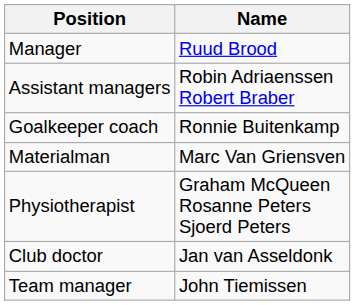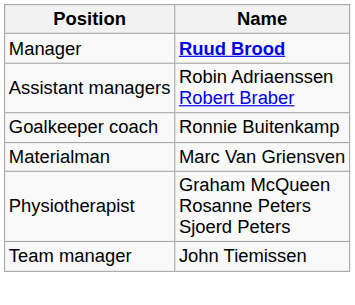 <table class="wikitable">
 <tr>
 <th>Position</th>
 <th>Name</th>
 </tr>
 <tr>
 <td>Manager</td>
-<td> <a href='#'>Ruud Brood</a></td>
+<td><strong> <a href='#'>Ruud Brood</a></strong></td>
 </tr>
 <tr>
 <td>Assistant managers</td>
 <td> Robin Adriaenssen <br>  <a href='#'>Robert Braber</a></td>
 </tr>
 <tr>
 <td>Goalkeeper coach</td>
 <td> Ronnie Buitenkamp</td>
 </tr>
 <tr>
 <td>Materialman</td>
 <td> Marc Van Griensven</td>
 </tr>
 <tr>
 <td>Physiotherapist</td>
 <td> Graham McQueen <br>   Rosanne Peters <br>  Sjoerd Peters</td>
 </tr>
 <tr>
-<td>Club doctor</td>
-<td> Jan van Asseldonk</td>
-</tr>
-<tr>
 <td>Team manager</td>
 <td> John Tiemissen</td>
 </tr>
 </table>
